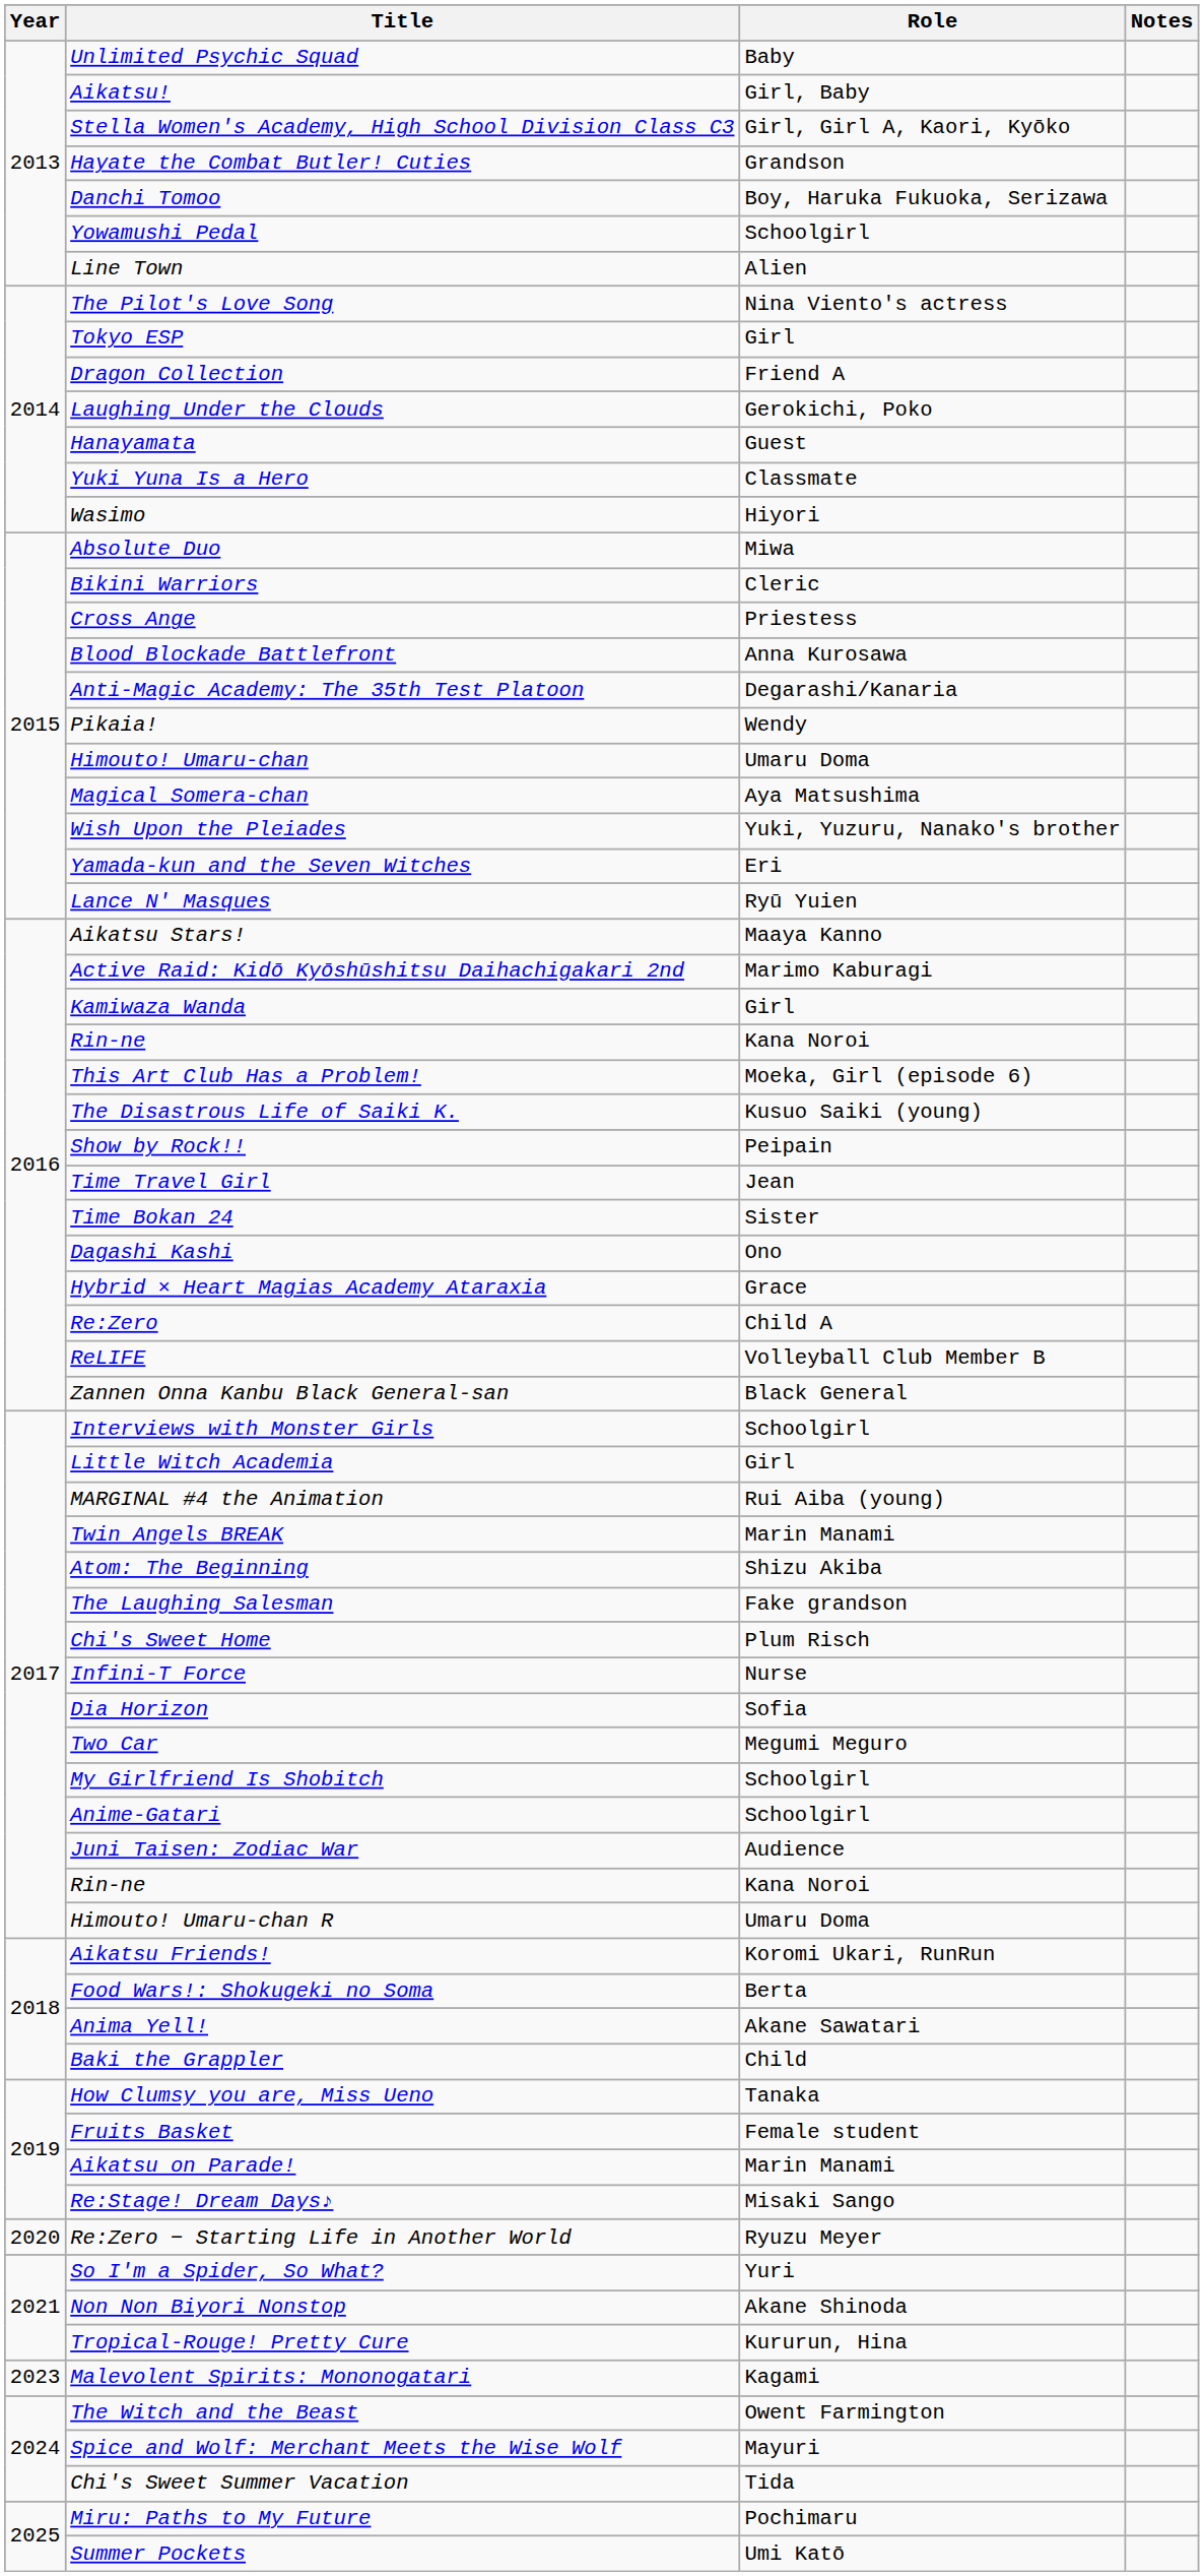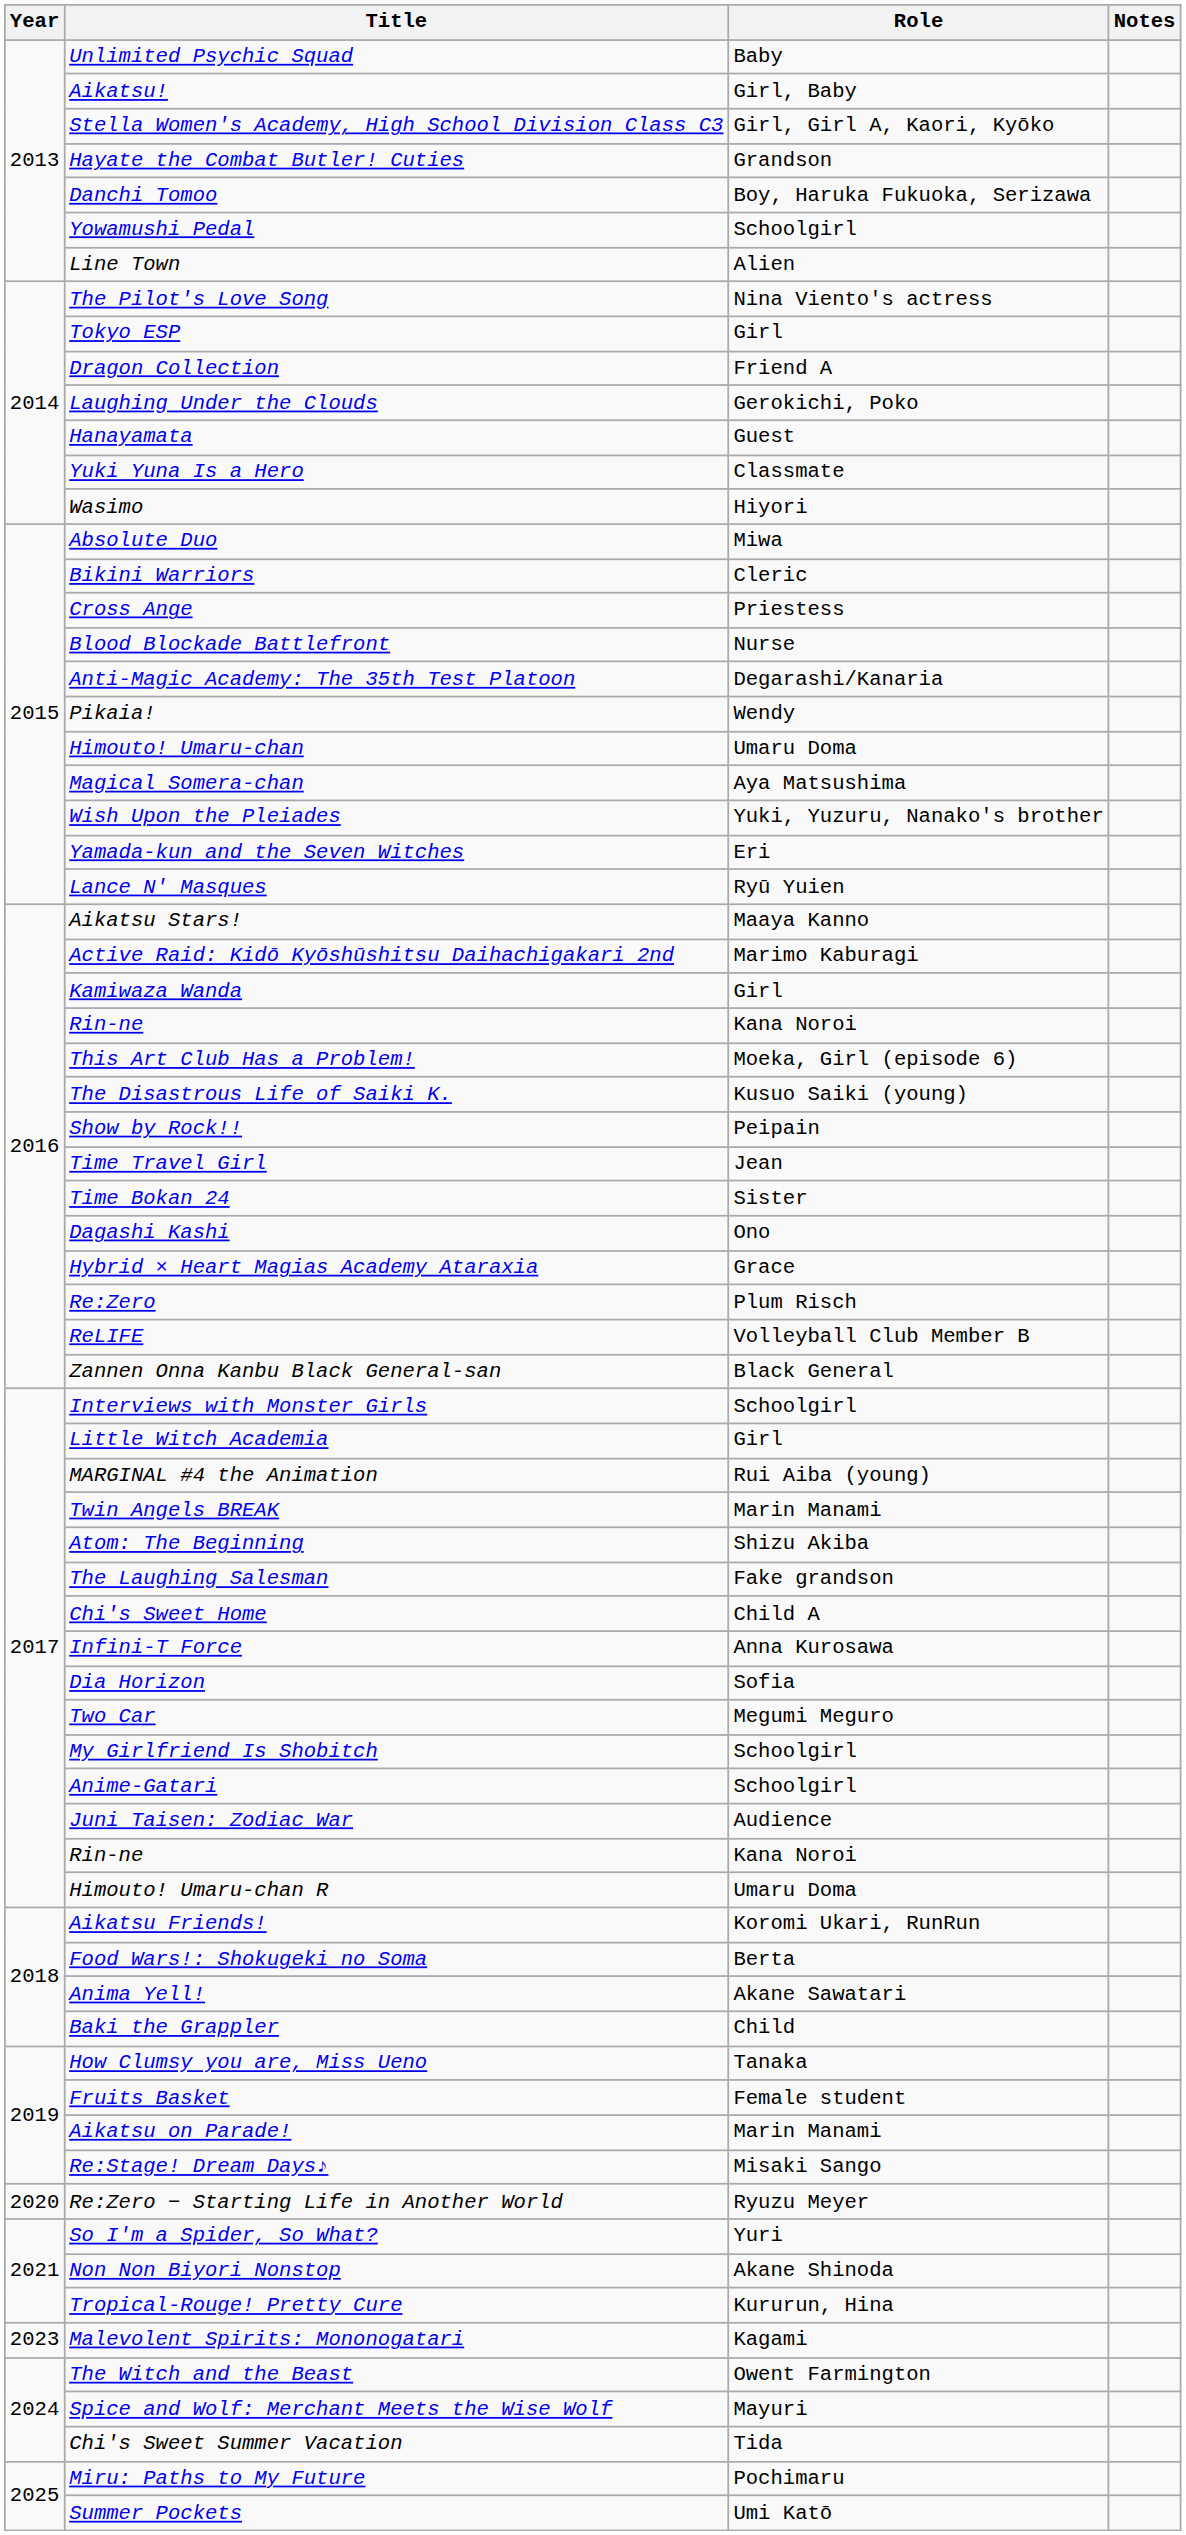 <table class="wikitable" style="font-size: 90%;">
 <tr>
 <th>Year</th>
 <th>Title</th>
 <th>Role</th>
 <th>Notes</th>
 </tr>
 <tr>
 <td rowspan="7">2013</td>
 <td><em><a href='#'>Unlimited Psychic Squad</a></em></td>
 <td>Baby</td>
 <td></td>
 </tr>
 <tr>
 <td><em><a href='#'>Aikatsu!</a></em></td>
 <td>Girl, Baby</td>
 <td></td>
 </tr>
 <tr>
 <td><em><a href='#'>Stella Women's Academy, High School Division Class C3</a></em></td>
 <td>Girl, Girl A, Kaori, Kyōko</td>
 <td></td>
 </tr>
 <tr>
 <td><em><a href='#'>Hayate the Combat Butler! Cuties</a></em></td>
 <td>Grandson</td>
 <td></td>
 </tr>
 <tr>
 <td><em><a href='#'>Danchi Tomoo</a></em></td>
 <td>Boy, Haruka Fukuoka, Serizawa</td>
 <td></td>
 </tr>
 <tr>
 <td><em><a href='#'>Yowamushi Pedal</a></em></td>
 <td>Schoolgirl</td>
 <td></td>
 </tr>
 <tr>
 <td><em>Line Town</em></td>
 <td>Alien</td>
 <td></td>
 </tr>
 <tr>
 <td rowspan="7">2014</td>
 <td><em><a href='#'>The Pilot's Love Song</a></em></td>
 <td>Nina Viento's actress</td>
 <td></td>
 </tr>
 <tr>
 <td><em><a href='#'>Tokyo ESP</a></em></td>
 <td>Girl</td>
 <td></td>
 </tr>
 <tr>
 <td><em><a href='#'>Dragon Collection</a></em></td>
 <td>Friend A</td>
 <td></td>
 </tr>
 <tr>
 <td><em><a href='#'>Laughing Under the Clouds</a></em></td>
 <td>Gerokichi, Poko</td>
 <td></td>
 </tr>
 <tr>
 <td><em><a href='#'>Hanayamata</a></em></td>
 <td>Guest</td>
 <td></td>
 </tr>
 <tr>
 <td><em><a href='#'>Yuki Yuna Is a Hero</a></em></td>
 <td>Classmate</td>
 <td></td>
 </tr>
 <tr>
 <td><em>Wasimo</em></td>
 <td>Hiyori</td>
 <td></td>
 </tr>
 <tr>
 <td rowspan="11">2015</td>
 <td><em><a href='#'>Absolute Duo</a></em></td>
 <td>Miwa</td>
 <td></td>
 </tr>
 <tr>
 <td><em><a href='#'>Bikini Warriors</a></em></td>
 <td>Cleric</td>
 <td></td>
 </tr>
 <tr>
 <td><em><a href='#'>Cross Ange</a></em></td>
 <td>Priestess</td>
 <td></td>
 </tr>
 <tr>
 <td><em><a href='#'>Blood Blockade Battlefront</a></em></td>
-<td>Anna Kurosawa</td>
+<td>Nurse</td>
 <td></td>
 </tr>
 <tr>
 <td><em><a href='#'>Anti-Magic Academy: The 35th Test Platoon</a></em></td>
 <td>Degarashi/Kanaria</td>
 <td></td>
 </tr>
 <tr>
 <td><em>Pikaia!</em></td>
 <td>Wendy</td>
 <td></td>
 </tr>
 <tr>
 <td><em><a href='#'>Himouto! Umaru-chan</a></em></td>
 <td>Umaru Doma</td>
 <td></td>
 </tr>
 <tr>
 <td><em><a href='#'>Magical Somera-chan</a></em></td>
 <td>Aya Matsushima</td>
 <td></td>
 </tr>
 <tr>
 <td><em><a href='#'>Wish Upon the Pleiades</a></em></td>
 <td>Yuki, Yuzuru, Nanako's brother</td>
 <td></td>
 </tr>
 <tr>
 <td><em><a href='#'>Yamada-kun and the Seven Witches</a></em></td>
 <td>Eri</td>
 <td></td>
 </tr>
 <tr>
 <td><em><a href='#'>Lance N' Masques</a></em></td>
 <td>Ryū Yuien</td>
 <td></td>
 </tr>
 <tr>
 <td rowspan="14">2016</td>
 <td><em>Aikatsu Stars!</em></td>
 <td>Maaya Kanno</td>
 <td></td>
 </tr>
 <tr>
 <td><em><a href='#'>Active Raid: Kidō Kyōshūshitsu Daihachigakari 2nd</a></em></td>
 <td>Marimo Kaburagi</td>
 <td></td>
 </tr>
 <tr>
 <td><em><a href='#'>Kamiwaza Wanda</a></em></td>
 <td>Girl</td>
 <td></td>
 </tr>
 <tr>
 <td><em><a href='#'>Rin-ne</a></em></td>
 <td>Kana Noroi</td>
 <td></td>
 </tr>
 <tr>
 <td><em><a href='#'>This Art Club Has a Problem!</a></em></td>
 <td>Moeka, Girl (episode 6)</td>
 <td></td>
 </tr>
 <tr>
 <td><em><a href='#'>The Disastrous Life of Saiki K.</a></em></td>
 <td>Kusuo Saiki (young)</td>
 <td></td>
 </tr>
 <tr>
 <td><em><a href='#'>Show by Rock!!</a></em></td>
 <td>Peipain</td>
 <td></td>
 </tr>
 <tr>
 <td><em><a href='#'>Time Travel Girl</a></em></td>
 <td>Jean</td>
 <td></td>
 </tr>
 <tr>
 <td><em><a href='#'>Time Bokan 24</a></em></td>
 <td>Sister</td>
 <td></td>
 </tr>
 <tr>
 <td><em><a href='#'>Dagashi Kashi</a></em></td>
 <td>Ono</td>
 <td></td>
 </tr>
 <tr>
 <td><em><a href='#'>Hybrid × Heart Magias Academy Ataraxia</a></em></td>
 <td>Grace</td>
 <td></td>
 </tr>
 <tr>
 <td><em><a href='#'>Re:Zero</a></em></td>
-<td>Child A</td>
+<td>Plum Risch</td>
 <td></td>
 </tr>
 <tr>
 <td><em><a href='#'>ReLIFE</a></em></td>
 <td>Volleyball Club Member B</td>
 <td></td>
 </tr>
 <tr>
 <td><em>Zannen Onna Kanbu Black General-san</em></td>
 <td>Black General</td>
 <td></td>
 </tr>
 <tr>
 <td rowspan="15">2017</td>
 <td><em><a href='#'>Interviews with Monster Girls</a></em></td>
 <td>Schoolgirl</td>
 <td></td>
 </tr>
 <tr>
 <td><em><a href='#'>Little Witch Academia</a></em></td>
 <td>Girl</td>
 <td></td>
 </tr>
 <tr>
 <td><em>MARGINAL #4 the Animation</em></td>
 <td>Rui Aiba (young)</td>
 <td></td>
 </tr>
 <tr>
 <td><em><a href='#'>Twin Angels BREAK</a></em></td>
 <td>Marin Manami</td>
 <td></td>
 </tr>
 <tr>
 <td><em><a href='#'>Atom: The Beginning</a></em></td>
 <td>Shizu Akiba</td>
 <td></td>
 </tr>
 <tr>
 <td><em><a href='#'>The Laughing Salesman</a></em></td>
 <td>Fake grandson</td>
 <td></td>
 </tr>
 <tr>
 <td><em><a href='#'>Chi's Sweet Home</a></em></td>
-<td>Plum Risch</td>
+<td>Child A</td>
 <td></td>
 </tr>
 <tr>
 <td><em><a href='#'>Infini-T Force</a></em></td>
-<td>Nurse</td>
+<td>Anna Kurosawa</td>
 <td></td>
 </tr>
 <tr>
 <td><em><a href='#'>Dia Horizon</a></em></td>
 <td>Sofia</td>
 <td></td>
 </tr>
 <tr>
 <td><em><a href='#'>Two Car</a></em></td>
 <td>Megumi Meguro</td>
 <td></td>
 </tr>
 <tr>
 <td><em><a href='#'>My Girlfriend Is Shobitch</a></em></td>
 <td>Schoolgirl</td>
 <td></td>
 </tr>
 <tr>
 <td><em><a href='#'>Anime-Gatari</a></em></td>
 <td>Schoolgirl</td>
 <td></td>
 </tr>
 <tr>
 <td><em><a href='#'>Juni Taisen: Zodiac War</a></em></td>
 <td>Audience</td>
 <td></td>
 </tr>
 <tr>
 <td><em>Rin-ne</em></td>
 <td>Kana Noroi</td>
 <td></td>
 </tr>
 <tr>
 <td><em>Himouto! Umaru-chan R</em></td>
 <td>Umaru Doma</td>
 <td></td>
 </tr>
 <tr>
 <td rowspan="4">2018</td>
 <td><em><a href='#'>Aikatsu Friends!</a></em></td>
 <td>Koromi Ukari, RunRun</td>
 <td></td>
 </tr>
 <tr>
 <td><em><a href='#'>Food Wars!: Shokugeki no Soma</a></em></td>
 <td>Berta</td>
 <td></td>
 </tr>
 <tr>
 <td><em><a href='#'>Anima Yell!</a></em></td>
 <td>Akane Sawatari</td>
 <td></td>
 </tr>
 <tr>
 <td><em><a href='#'>Baki the Grappler</a></em></td>
 <td>Child</td>
 <td></td>
 </tr>
 <tr>
 <td rowspan="4">2019</td>
 <td><em><a href='#'>How Clumsy you are, Miss Ueno</a></em></td>
 <td>Tanaka</td>
 <td></td>
 </tr>
 <tr>
 <td><em><a href='#'>Fruits Basket</a></em></td>
 <td>Female student</td>
 <td></td>
 </tr>
 <tr>
 <td><em><a href='#'>Aikatsu on Parade!</a></em></td>
 <td>Marin Manami</td>
 <td></td>
 </tr>
 <tr>
 <td><em><a href='#'>Re:Stage! Dream Days♪</a></em></td>
 <td>Misaki Sango</td>
 <td></td>
 </tr>
 <tr>
 <td>2020</td>
 <td><em>Re:Zero − Starting Life in Another World</em></td>
 <td>Ryuzu Meyer</td>
 <td></td>
 </tr>
 <tr>
 <td rowspan="3">2021</td>
 <td><em><a href='#'>So I'm a Spider, So What?</a></em></td>
 <td>Yuri</td>
 <td></td>
 </tr>
 <tr>
 <td><em><a href='#'>Non Non Biyori Nonstop</a></em></td>
 <td>Akane Shinoda</td>
 <td></td>
 </tr>
 <tr>
 <td><em><a href='#'>Tropical-Rouge! Pretty Cure</a></em></td>
 <td>Kururun, Hina</td>
 <td></td>
 </tr>
 <tr>
 <td>2023</td>
 <td><em><a href='#'>Malevolent Spirits: Mononogatari</a></em></td>
 <td>Kagami</td>
 <td></td>
 </tr>
 <tr>
 <td rowspan="3">2024</td>
 <td><em><a href='#'>The Witch and the Beast</a></em></td>
 <td>Owent Farmington</td>
 <td></td>
 </tr>
 <tr>
 <td><em><a href='#'>Spice and Wolf: Merchant Meets the Wise Wolf</a></em></td>
 <td>Mayuri</td>
 <td></td>
 </tr>
 <tr>
 <td><em>Chi's Sweet Summer Vacation</em></td>
 <td>Tida</td>
 <td></td>
 </tr>
 <tr>
 <td rowspan="2">2025</td>
 <td><em><a href='#'>Miru: Paths to My Future</a></em></td>
 <td>Pochimaru</td>
 <td></td>
 </tr>
 <tr>
 <td><em><a href='#'>Summer Pockets</a></em></td>
 <td>Umi Katō</td>
 <td></td>
 </tr>
 </table>
